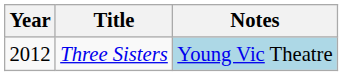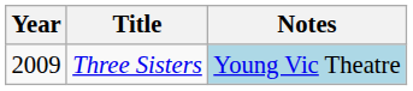 <table class="wikitable">
 <tr>
 <th>Year</th>
 <th>Title</th>
 <th>Notes</th>
 </tr>
 <tr>
-<td>2012</td>
+<td>2009</td>
 <td><em><a href='#'>Three Sisters</a></em></td>
 <td style="background: lightblue;"><a href='#'>Young Vic</a> Theatre</td>
 </tr>
 </table>
